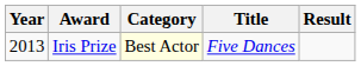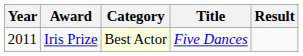 <table class="wikitable sortable">
 <tr>
 <th>Year</th>
 <th>Award</th>
 <th>Category</th>
 <th>Title</th>
 <th>Result</th>
 </tr>
 <tr>
-<td>2013</td>
+<td>2011</td>
 <td><a href='#'>Iris Prize</a></td>
 <td style="background: lightyellow;">Best Actor</td>
 <td><em><a href='#'>Five Dances</a></em></td>
 <td></td>
 </tr>
 </table>
